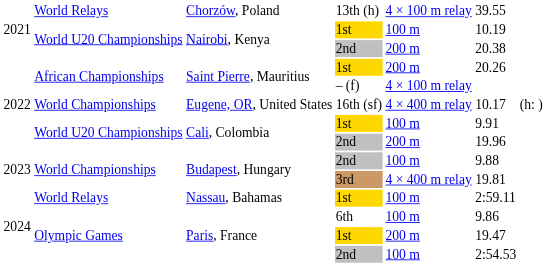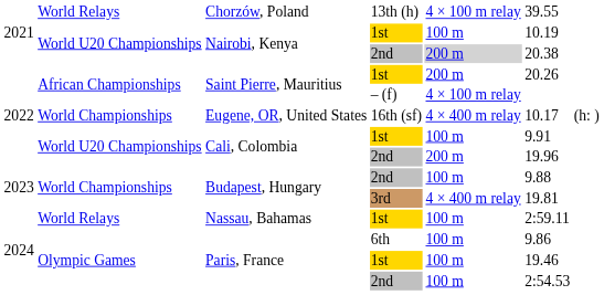 <table>
 <tr>
 <td rowspan=3>2021</td>
 <td><a href='#'>World Relays</a></td>
 <td><a href='#'>Chorzów</a>, Poland</td>
 <td>13th (h)</td>
 <td><a href='#'>4 × 100 m relay</a></td>
 <td>39.55</td>
 <td></td>
 </tr>
 <tr>
 <td rowspan=2><a href='#'>World U20 Championships</a></td>
 <td rowspan=2><a href='#'>Nairobi</a>, Kenya</td>
 <td bgcolor=gold>1st</td>
 <td><a href='#'>100 m</a></td>
 <td>10.19</td>
 <td></td>
 </tr>
 <tr>
 <td bgcolor=silver>2nd</td>
-<td><a href='#'>200 m</a></td>
+<td style="background: lightgrey;"><a href='#'>200 m</a></td>
 <td>20.38</td>
 <td></td>
 </tr>
 <tr>
 <td rowspan=5>2022</td>
 <td rowspan=2><a href='#'>African Championships</a></td>
 <td rowspan=2><a href='#'>Saint Pierre</a>, Mauritius</td>
 <td bgcolor=gold>1st</td>
 <td><a href='#'>200 m</a></td>
 <td>20.26</td>
 <td></td>
 </tr>
 <tr>
 <td>– (f)</td>
 <td><a href='#'>4 × 100 m relay</a></td>
 <td></td>
 </tr>
 <tr>
 <td><a href='#'>World Championships</a></td>
 <td><a href='#'>Eugene, OR</a>, United States</td>
 <td>16th (sf)</td>
 <td><a href='#'>4 × 400 m relay</a></td>
 <td>10.17</td>
 <td>(h: <strong></strong> <strong></strong> )</td>
 </tr>
 <tr>
 <td rowspan=2><a href='#'>World U20 Championships</a></td>
 <td rowspan=2><a href='#'>Cali</a>, Colombia</td>
 <td bgcolor=gold>1st</td>
 <td><a href='#'>100 m</a></td>
 <td>9.91</td>
 <td><strong></strong> <strong></strong> <strong></strong></td>
 </tr>
 <tr>
 <td bgcolor=silver>2nd</td>
 <td><a href='#'>200 m</a></td>
 <td>19.96</td>
 <td><strong></strong></td>
 </tr>
 <tr>
 <td rowspan=2>2023</td>
 <td rowspan=2><a href='#'>World Championships</a></td>
 <td rowspan=2><a href='#'>Budapest</a>, Hungary</td>
 <td bgcolor=silver>2nd</td>
 <td><a href='#'>100 m</a></td>
 <td>9.88</td>
 <td><strong></strong></td>
 </tr>
 <tr>
 <td bgcolor=cc9966>3rd</td>
 <td><a href='#'>4 × 400 m relay</a></td>
 <td>19.81</td>
 </tr>
 <tr>
 <td rowspan=4>2024</td>
 <td><a href='#'>World Relays</a></td>
 <td><a href='#'>Nassau</a>, Bahamas</td>
 <td bgcolor=gold>1st</td>
 <td><a href='#'>100 m</a></td>
 <td>2:59.11</td>
 </tr>
 <tr>
 <td rowspan=3><a href='#'>Olympic Games</a></td>
 <td rowspan=3><a href='#'>Paris</a>, France</td>
 <td>6th</td>
 <td><a href='#'>100 m</a></td>
 <td>9.86</td>
 <td><strong></strong></td>
 </tr>
 <tr>
 <td bgcolor=gold>1st</td>
-<td><a href='#'>200 m</a></td>
-<td>19.47</td>
+<td><a href='#'>100 m</a></td>
+<td>19.46</td>
 <td><strong></strong></td>
 </tr>
 <tr>
 <td bgcolor=silver>2nd</td>
 <td><a href='#'>100 m</a></td>
 <td>2:54.53</td>
 <td><strong></strong></td>
 </tr>
 </table>
